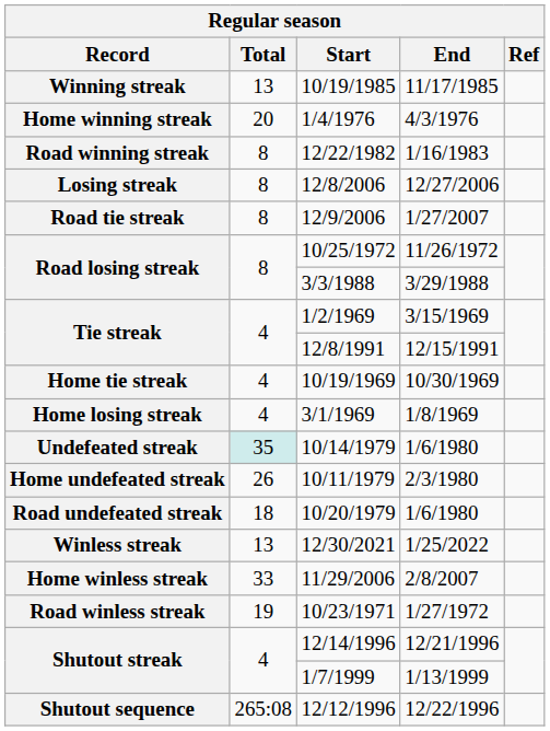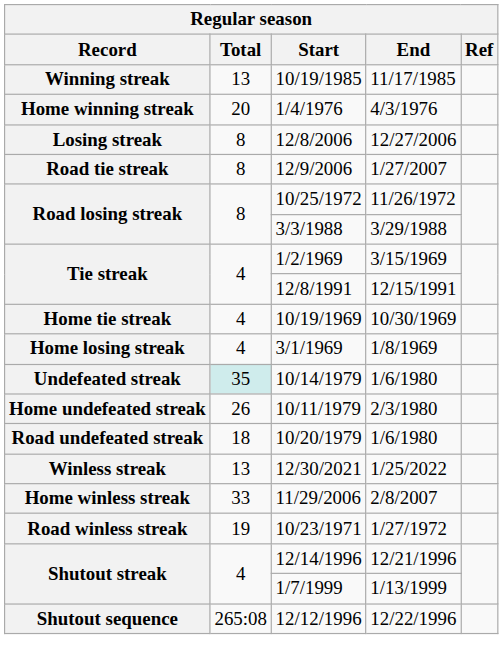 <table class="wikitable plainrowheaders">
 <tr>
 <th colspan="5" align="center">Regular season</th>
 </tr>
 <tr>
 <th scope="col">Record</th>
 <th scope="col">Total</th>
 <th scope="col">Start</th>
 <th scope="col">End</th>
 <th scope="col">Ref</th>
 </tr>
 <tr>
 <th scope="row">Winning streak</th>
 <td align="center">13</td>
 <td>10/19/1985</td>
 <td>11/17/1985</td>
 <td></td>
 </tr>
 <tr>
 <th scope="row">Home winning streak</th>
 <td align="center">20</td>
 <td>1/4/1976</td>
 <td>4/3/1976</td>
-<td></td>
-</tr>
-<tr>
-<th scope="row">Road winning streak</th>
-<td align="center">8</td>
-<td>12/22/1982</td>
-<td>1/16/1983</td>
 <td></td>
 </tr>
 <tr>
 <th scope="row">Losing streak</th>
 <td align="center">8</td>
 <td>12/8/2006</td>
 <td>12/27/2006</td>
 <td></td>
 </tr>
 <tr>
 <th scope="row">Road tie streak</th>
 <td align="center">8</td>
 <td>12/9/2006</td>
 <td>1/27/2007</td>
 <td></td>
 </tr>
 <tr>
 <th scope="row" rowspan="2">Road losing streak</th>
 <td align="center" rowspan="2">8</td>
 <td>10/25/1972</td>
 <td>11/26/1972</td>
 <td rowspan="2"></td>
 </tr>
 <tr>
 <td>3/3/1988</td>
 <td>3/29/1988</td>
 </tr>
 <tr>
 <th scope="row" rowspan="2">Tie streak</th>
 <td align="center" rowspan="2">4</td>
 <td>1/2/1969</td>
 <td>3/15/1969</td>
 <td rowspan="2"></td>
 </tr>
 <tr>
 <td>12/8/1991</td>
 <td>12/15/1991</td>
 </tr>
 <tr>
 <th scope="row">Home tie streak</th>
 <td align="center">4</td>
 <td>10/19/1969</td>
 <td>10/30/1969</td>
 <td></td>
 </tr>
 <tr>
 <th scope="row">Home losing streak</th>
 <td align="center">4</td>
 <td>3/1/1969</td>
 <td>1/8/1969</td>
 <td></td>
 </tr>
 <tr>
 <th scope="row">Undefeated streak</th>
 <td align="center" style="background: #CFECEC;">35</td>
 <td>10/14/1979</td>
 <td>1/6/1980</td>
 <td></td>
 </tr>
 <tr>
 <th scope="row">Home undefeated streak</th>
 <td align="center">26</td>
 <td>10/11/1979</td>
 <td>2/3/1980</td>
 <td></td>
 </tr>
 <tr>
 <th scope="row">Road undefeated streak</th>
 <td align="center">18</td>
 <td>10/20/1979</td>
 <td>1/6/1980</td>
 <td></td>
 </tr>
 <tr>
 <th scope="row">Winless streak</th>
 <td align="center">13</td>
 <td>12/30/2021</td>
 <td>1/25/2022</td>
 <td></td>
 </tr>
 <tr>
 <th scope="row">Home winless streak</th>
 <td align="center">33</td>
 <td>11/29/2006</td>
 <td>2/8/2007</td>
 <td></td>
 </tr>
 <tr>
 <th scope="row">Road winless streak</th>
 <td align="center">19</td>
 <td>10/23/1971</td>
 <td>1/27/1972</td>
 <td></td>
 </tr>
 <tr>
 <th scope="row" rowspan="2">Shutout streak</th>
 <td align="center" rowspan="2">4</td>
 <td>12/14/1996</td>
 <td>12/21/1996</td>
 <td rowspan="2"></td>
 </tr>
 <tr>
 <td>1/7/1999</td>
 <td>1/13/1999</td>
 </tr>
 <tr>
 <th scope="row">Shutout sequence</th>
 <td align="center">265:08</td>
 <td>12/12/1996</td>
 <td>12/22/1996</td>
 <td></td>
 </tr>
 </table>
